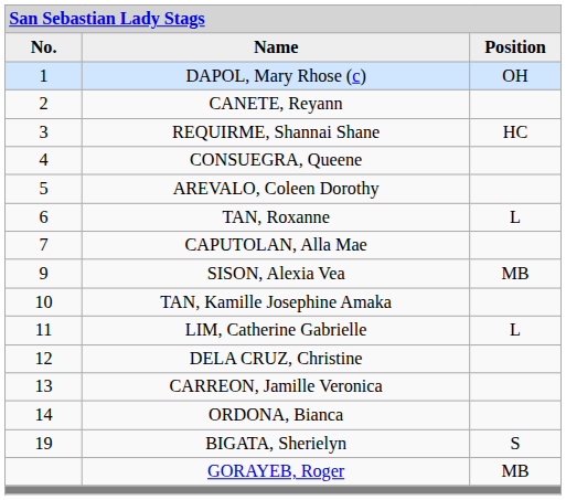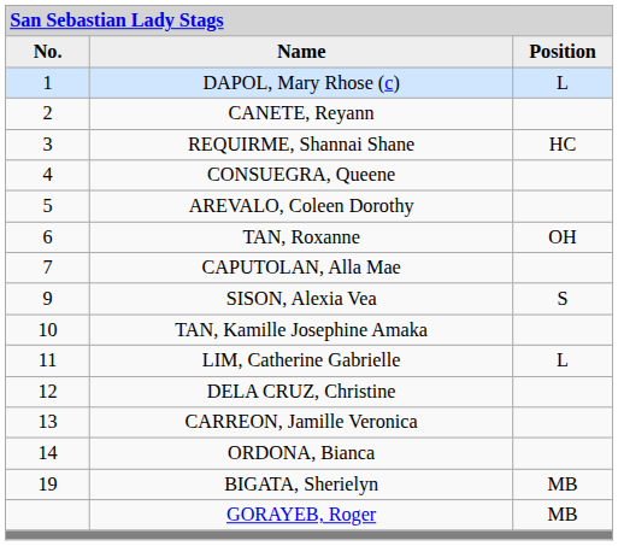 <table class='wikitable mw-collapsible mw-collapsed' border=" none" style="text-align: center; width: 500px">
 <tr>
 <th style="background:#D4D4D4; text-align:left;" colspan=3><a href='#'>San Sebastian Lady Stags</a></th>
 </tr>
 <tr style="background:#EEEEEE; font-weight:bold;">
 <td width=10%>No.</td>
 <td width=50%>Name</td>
 <td width=10%>Position</td>
 </tr>
 <tr style="background:#D0E6FF;">
 <td>1</td>
 <td>DAPOL, Mary Rhose (<a href='#'>c</a>)</td>
-<td>OH</td>
+<td>L</td>
 </tr>
 <tr>
 <td>2</td>
 <td>CANETE, Reyann</td>
 <td></td>
 </tr>
 <tr>
 <td>3</td>
 <td>REQUIRME, Shannai Shane</td>
 <td>HC</td>
 </tr>
 <tr>
 <td>4</td>
 <td>CONSUEGRA, Queene</td>
 <td></td>
 </tr>
 <tr>
 <td>5</td>
 <td>AREVALO, Coleen Dorothy</td>
 <td></td>
 </tr>
 <tr>
 <td>6</td>
 <td>TAN, Roxanne</td>
-<td>L</td>
+<td>OH</td>
 </tr>
 <tr>
 <td>7</td>
 <td>CAPUTOLAN, Alla Mae</td>
 <td></td>
 </tr>
 <tr>
 <td>9</td>
 <td>SISON, Alexia Vea</td>
-<td>MB</td>
+<td>S</td>
 </tr>
 <tr>
 <td>10</td>
 <td>TAN, Kamille Josephine Amaka</td>
 <td></td>
 </tr>
 <tr>
 <td>11</td>
 <td>LIM, Catherine Gabrielle</td>
 <td>L</td>
 </tr>
 <tr>
 <td>12</td>
 <td>DELA CRUZ, Christine</td>
 <td></td>
 </tr>
 <tr>
 <td>13</td>
 <td>CARREON, Jamille Veronica</td>
 <td></td>
 </tr>
 <tr>
 <td>14</td>
 <td>ORDONA, Bianca</td>
 <td></td>
 </tr>
 <tr>
 <td>19</td>
 <td>BIGATA, Sherielyn</td>
-<td>S</td>
+<td>MB</td>
 </tr>
 <tr>
 <td></td>
 <td><a href='#'>GORAYEB, Roger</a></td>
 <td>MB</td>
 </tr>
 <tr>
 <th style='background: grey;' colspan=3></th>
 </tr>
 </table>
